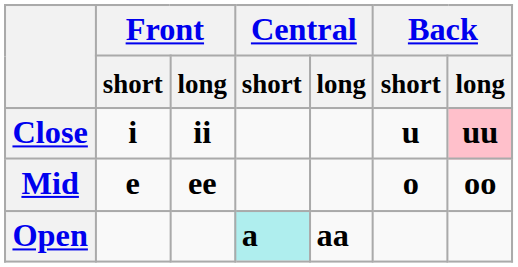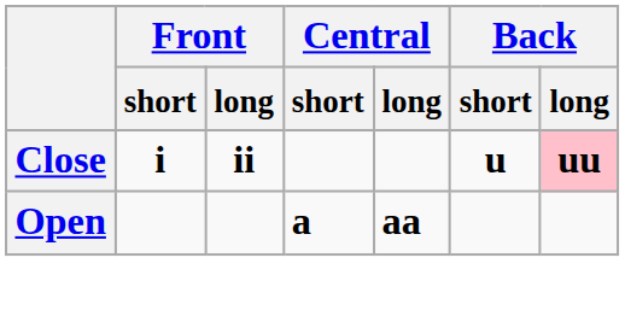 <table class="wikitable">
 <tr>
 <th rowspan="2"></th>
 <th colspan="2" align="center"><a href='#'>Front</a></th>
 <th colspan="2"><a href='#'>Central</a></th>
 <th colspan="2" align="center"><a href='#'>Back</a></th>
 </tr>
 <tr>
 <th align="center"><small>short</small></th>
 <th align="center"><small>long</small></th>
 <th><small>short</small></th>
 <th><small>long</small></th>
 <th align="center"><small>short</small></th>
 <th align="center"><small>long</small></th>
 </tr>
 <tr>
 <th align="center"><a href='#'>Close</a></th>
 <td align="center"><strong>i</strong> </td>
 <td align="center"><strong>ii</strong> </td>
 <td></td>
 <td></td>
 <td align="center"><strong>u</strong> </td>
 <td align="center" style="background: pink;"><strong>uu</strong> </td>
 </tr>
 <tr>
-<th align="center"><a href='#'>Mid</a></th>
-<td align="center"><strong>e</strong> </td>
-<td align="center"><strong>ee</strong> </td>
-<td></td>
-<td></td>
-<td align="center"><strong>o</strong> </td>
-<td align="center"><strong>oo</strong> </td>
-</tr>
-<tr>
 <th align="center"><a href='#'>Open</a></th>
 <td align="center"></td>
 <td align="center"></td>
-<td style="background: paleturquoise;"><strong>a</strong> </td>
+<td><strong>a</strong> </td>
 <td><strong>aa</strong> </td>
 <td></td>
 <td></td>
 </tr>
 </table>
